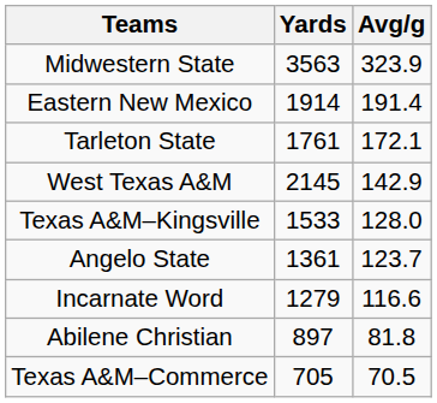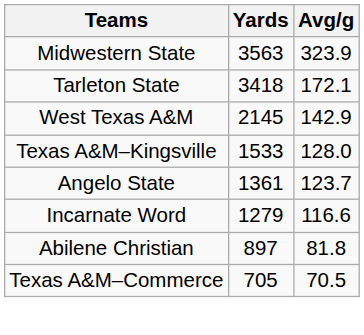 <table class="wikitable sortable" style="text-align: center;">
 <tr>
 <th>Teams</th>
 <th>Yards</th>
 <th>Avg/g</th>
 </tr>
 <tr>
 <td style=>Midwestern State</td>
 <td>3563</td>
 <td>323.9</td>
 </tr>
 <tr>
-<td style=>Eastern New Mexico</td>
-<td>1914</td>
-<td>191.4</td>
-</tr>
-<tr>
 <td style=>Tarleton State</td>
-<td>1761</td>
+<td>3418</td>
 <td>172.1</td>
 </tr>
 <tr>
 <td style=>West Texas A&M</td>
 <td>2145</td>
 <td>142.9</td>
 </tr>
 <tr>
 <td style=>Texas A&M–Kingsville</td>
 <td>1533</td>
 <td>128.0</td>
 </tr>
 <tr>
 <td style=>Angelo State</td>
 <td>1361</td>
 <td>123.7</td>
 </tr>
 <tr>
 <td style=>Incarnate Word</td>
 <td>1279</td>
 <td>116.6</td>
 </tr>
 <tr>
 <td style=>Abilene Christian</td>
 <td>897</td>
 <td>81.8</td>
 </tr>
 <tr>
 <td style=>Texas A&M–Commerce</td>
 <td>705</td>
 <td>70.5</td>
 </tr>
 </table>
